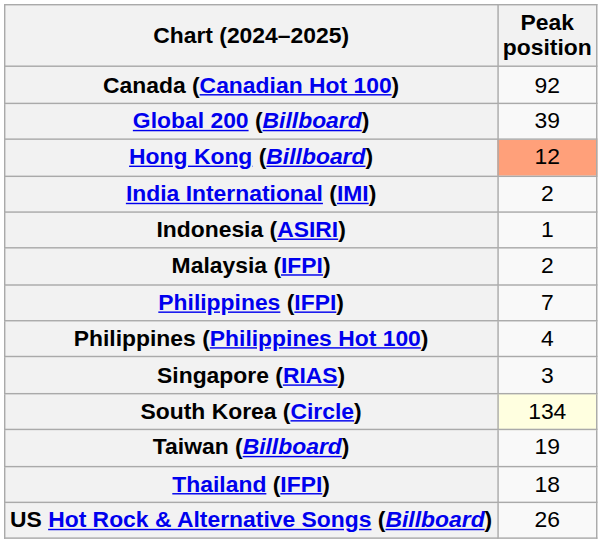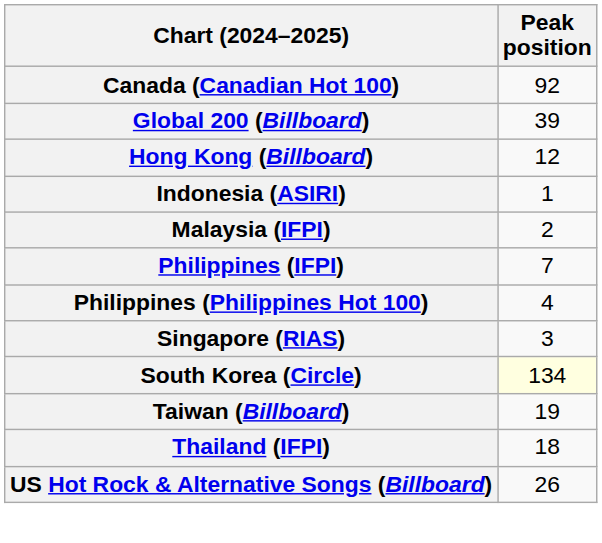 <table class="wikitable sortable plainrowheaders" style="text-align:center">
 <tr>
 <th scope="col">Chart (2024–2025)</th>
 <th scope="col">Peak<br>position</th>
 </tr>
 <tr>
 <th scope="row">Canada (<a href='#'>Canadian Hot 100</a>)</th>
 <td>92</td>
 </tr>
 <tr>
 <th scope="row"><a href='#'>Global 200</a> (<em><a href='#'>Billboard</a></em>)</th>
 <td>39</td>
 </tr>
 <tr>
 <th scope="row"><a href='#'>Hong Kong</a> (<em><a href='#'>Billboard</a></em>)</th>
-<td style="background: lightsalmon;">12</td>
-</tr>
-<tr>
-<th scope="row"><a href='#'>India International</a> (<a href='#'>IMI</a>)</th>
-<td>2</td>
+<td>12</td>
 </tr>
 <tr>
 <th scope="row">Indonesia (<a href='#'>ASIRI</a>)</th>
 <td>1</td>
 </tr>
 <tr>
 <th scope="row">Malaysia (<a href='#'>IFPI</a>)</th>
 <td>2</td>
 </tr>
 <tr>
 <th scope="row"><a href='#'>Philippines</a> (<a href='#'>IFPI</a>)</th>
 <td>7</td>
 </tr>
 <tr>
 <th scope="row">Philippines (<a href='#'>Philippines Hot 100</a>)</th>
 <td>4</td>
 </tr>
 <tr>
 <th scope="row">Singapore (<a href='#'>RIAS</a>)</th>
 <td>3</td>
 </tr>
 <tr>
 <th scope="row">South Korea (<a href='#'>Circle</a>)</th>
 <td style="background: lightyellow;">134</td>
 </tr>
 <tr>
 <th scope="row">Taiwan (<em><a href='#'>Billboard</a></em>)</th>
 <td>19</td>
 </tr>
 <tr>
 <th scope="row"><a href='#'>Thailand</a> (<a href='#'>IFPI</a>)</th>
 <td>18</td>
 </tr>
 <tr>
 <th scope="row">US <a href='#'>Hot Rock & Alternative Songs</a> (<a href='#'><em>Billboard</em></a>)</th>
 <td>26</td>
 </tr>
 </table>
